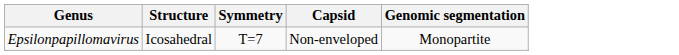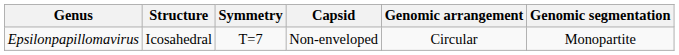 <table class="wikitable sortable" style="text-align:center">
 <tr>
 <th>Genus</th>
 <th>Structure</th>
 <th>Symmetry</th>
 <th>Capsid</th>
+<th>Genomic arrangement</th>
 <th>Genomic segmentation</th>
 </tr>
 <tr>
 <td><em>Epsilonpapillomavirus</em></td>
 <td>Icosahedral</td>
 <td>T=7</td>
 <td>Non-enveloped</td>
+<td>Circular</td>
 <td>Monopartite</td>
 </tr>
 </table>
